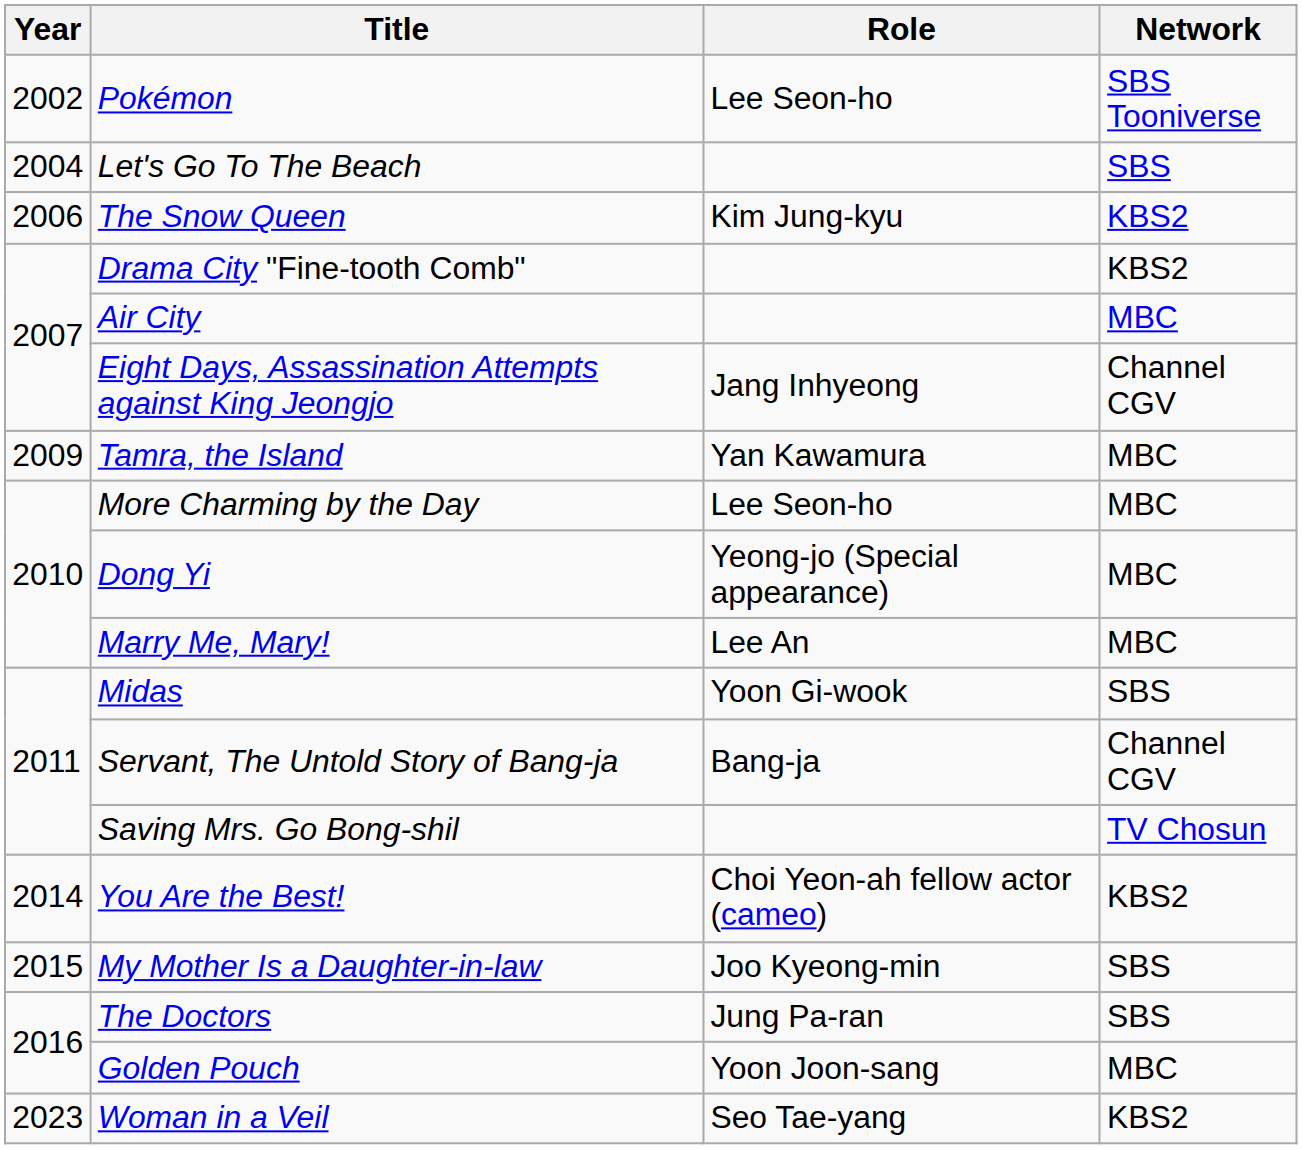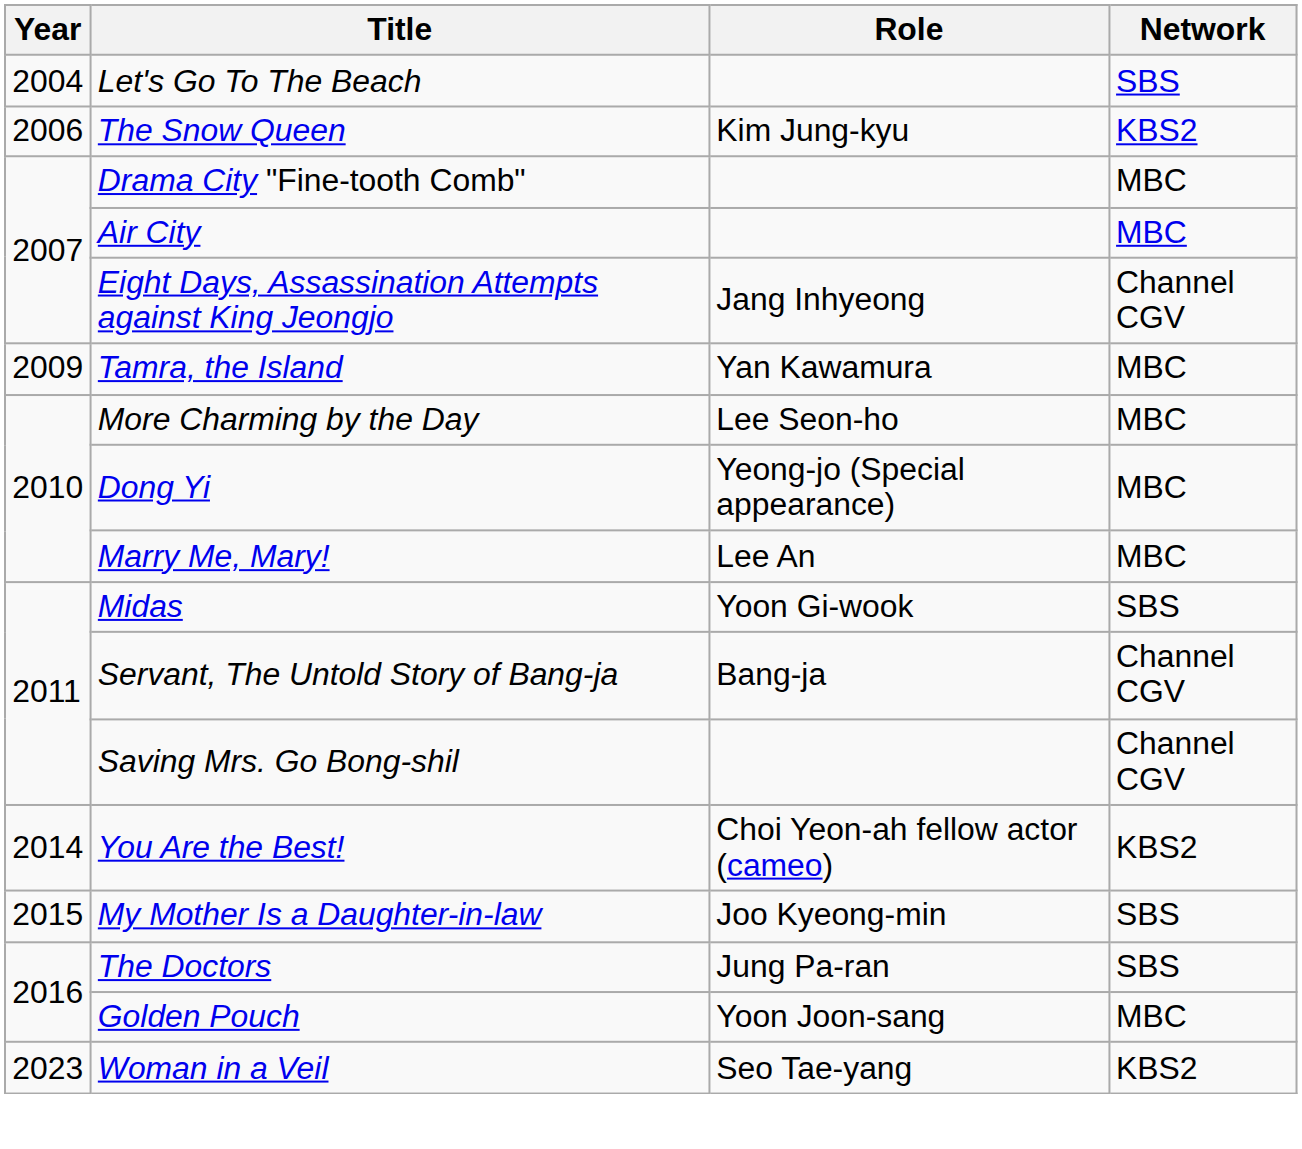 <table class="wikitable" style="width:650px">
 <tr>
 <th width=10>Year</th>
 <th>Title</th>
 <th>Role</th>
 <th>Network</th>
-</tr>
-<tr>
-<td>2002</td>
-<td><em><a href='#'>Pokémon</a></em></td>
-<td>Lee Seon-ho</td>
-<td><a href='#'>SBS</a><br><a href='#'>Tooniverse</a></td>
 </tr>
 <tr>
 <td>2004</td>
 <td><em>Let's Go To The Beach</em></td>
 <td></td>
 <td><a href='#'>SBS</a></td>
 </tr>
 <tr>
 <td>2006</td>
 <td><em><a href='#'>The Snow Queen</a></em></td>
 <td>Kim Jung-kyu</td>
 <td><a href='#'>KBS2</a></td>
 </tr>
 <tr>
 <td rowspan=3>2007</td>
 <td><em><a href='#'>Drama City</a></em> "Fine-tooth Comb"</td>
 <td></td>
-<td>KBS2</td>
+<td>MBC</td>
 </tr>
 <tr>
 <td><em><a href='#'>Air City</a></em></td>
 <td></td>
 <td><a href='#'>MBC</a></td>
 </tr>
 <tr>
 <td><em><a href='#'>Eight Days, Assassination Attempts against King Jeongjo</a></em></td>
 <td>Jang Inhyeong</td>
 <td>Channel CGV</td>
 </tr>
 <tr>
 <td>2009</td>
 <td><em><a href='#'>Tamra, the Island</a></em></td>
 <td>Yan Kawamura</td>
 <td>MBC</td>
 </tr>
 <tr>
 <td rowspan=3>2010</td>
 <td><em>More Charming by the Day</em></td>
 <td>Lee Seon-ho</td>
 <td>MBC</td>
 </tr>
 <tr>
 <td><em><a href='#'>Dong Yi</a></em></td>
 <td>Yeong-jo (Special appearance)</td>
 <td>MBC</td>
 </tr>
 <tr>
 <td><em><a href='#'>Marry Me, Mary!</a></em></td>
 <td>Lee An</td>
 <td>MBC</td>
 </tr>
 <tr>
 <td rowspan=3>2011</td>
 <td><em><a href='#'>Midas</a></em></td>
 <td>Yoon Gi-wook</td>
 <td>SBS</td>
 </tr>
 <tr>
 <td><em>Servant, The Untold Story of Bang-ja</em></td>
 <td>Bang-ja</td>
 <td>Channel CGV</td>
 </tr>
 <tr>
 <td><em>Saving Mrs. Go Bong-shil</em></td>
 <td></td>
-<td><a href='#'>TV Chosun</a></td>
+<td>Channel CGV</td>
 </tr>
 <tr>
 <td>2014</td>
 <td><em><a href='#'>You Are the Best!</a></em></td>
 <td>Choi Yeon-ah fellow actor (<a href='#'>cameo</a>)</td>
 <td>KBS2</td>
 </tr>
 <tr>
 <td>2015</td>
 <td><em><a href='#'>My Mother Is a Daughter-in-law</a></em></td>
 <td>Joo Kyeong-min</td>
 <td>SBS</td>
 </tr>
 <tr>
 <td rowspan=2>2016</td>
 <td><em><a href='#'>The Doctors</a></em></td>
 <td>Jung Pa-ran</td>
 <td>SBS</td>
 </tr>
 <tr>
 <td><em><a href='#'>Golden Pouch</a></em></td>
 <td>Yoon Joon-sang</td>
 <td>MBC</td>
 </tr>
 <tr>
 <td>2023</td>
 <td><em><a href='#'>Woman in a Veil</a></em></td>
 <td>Seo Tae-yang</td>
 <td>KBS2</td>
 </tr>
 </table>
